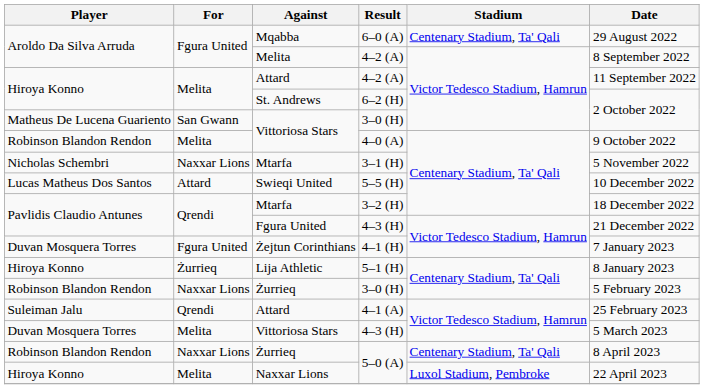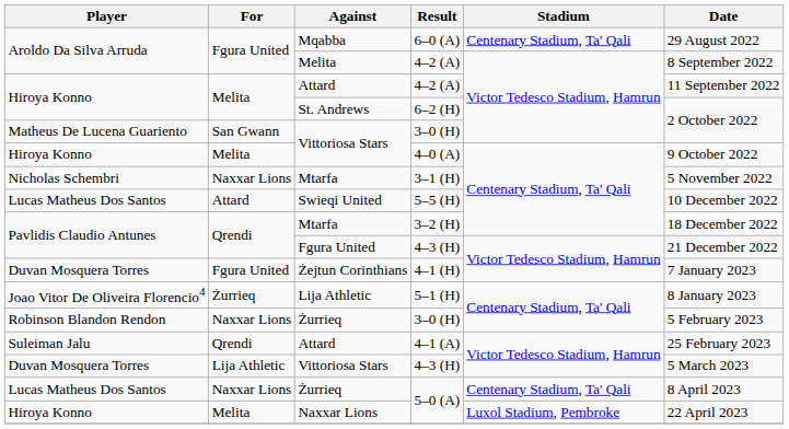 <table class="wikitable">
 <tr>
 <th>Player</th>
 <th>For</th>
 <th>Against</th>
 <th>Result</th>
 <th>Stadium</th>
 <th>Date</th>
 </tr>
 <tr>
 <td rowspan="2"> Aroldo Da Silva Arruda</td>
 <td rowspan="2">Fgura United</td>
 <td>Mqabba</td>
 <td>6–0 (A)</td>
 <td><a href='#'>Centenary Stadium</a>, <a href='#'>Ta' Qali</a></td>
 <td>29 August 2022</td>
 </tr>
 <tr>
 <td>Melita</td>
 <td>4–2 (A)</td>
 <td rowspan="4"><a href='#'>Victor Tedesco Stadium</a>, <a href='#'>Hamrun</a></td>
 <td>8 September 2022</td>
 </tr>
 <tr>
 <td rowspan="2"> Hiroya Konno</td>
 <td rowspan="2">Melita</td>
 <td>Attard</td>
 <td>4–2 (A)</td>
 <td>11 September 2022</td>
 </tr>
 <tr>
 <td>St. Andrews</td>
 <td>6–2 (H)</td>
 <td rowspan="2">2 October 2022</td>
 </tr>
 <tr>
 <td> Matheus De Lucena Guariento</td>
 <td>San Gwann</td>
 <td rowspan="2">Vittoriosa Stars</td>
 <td>3–0 (H)</td>
 </tr>
 <tr>
-<td> Robinson Blandon Rendon</td>
+<td> Hiroya Konno</td>
 <td>Melita</td>
 <td>4–0 (A)</td>
 <td rowspan="4"><a href='#'>Centenary Stadium</a>, <a href='#'>Ta' Qali</a></td>
 <td>9 October 2022</td>
 </tr>
 <tr>
 <td> Nicholas Schembri</td>
 <td>Naxxar Lions</td>
 <td>Mtarfa</td>
 <td>3–1 (H)</td>
 <td>5 November 2022</td>
 </tr>
 <tr>
 <td> Lucas Matheus Dos Santos</td>
 <td>Attard</td>
 <td>Swieqi United</td>
 <td>5–5 (H)</td>
 <td>10 December 2022</td>
 </tr>
 <tr>
 <td rowspan="2"> Pavlidis Claudio Antunes</td>
 <td rowspan="2">Qrendi</td>
 <td>Mtarfa</td>
 <td>3–2 (H)</td>
 <td>18 December 2022</td>
 </tr>
 <tr>
 <td>Fgura United</td>
 <td>4–3 (H)</td>
 <td rowspan="2"><a href='#'>Victor Tedesco Stadium</a>, <a href='#'>Hamrun</a></td>
 <td>21 December 2022</td>
 </tr>
 <tr>
 <td> Duvan Mosquera Torres</td>
 <td>Fgura United</td>
 <td>Żejtun Corinthians</td>
 <td>4–1 (H)</td>
 <td>7 January 2023</td>
 </tr>
 <tr>
-<td> Hiroya Konno</td>
+<td> Joao Vitor De Oliveira Florencio<sup>4</sup></td>
 <td>Żurrieq</td>
 <td>Lija Athletic</td>
 <td>5–1 (H)</td>
 <td rowspan="2"><a href='#'>Centenary Stadium</a>, <a href='#'>Ta' Qali</a></td>
 <td>8 January 2023</td>
 </tr>
 <tr>
 <td> Robinson Blandon Rendon</td>
 <td>Naxxar Lions</td>
 <td>Żurrieq</td>
 <td>3–0 (H)</td>
 <td>5 February 2023</td>
 </tr>
 <tr>
 <td> Suleiman Jalu</td>
 <td>Qrendi</td>
 <td>Attard</td>
 <td>4–1 (A)</td>
 <td rowspan="2"><a href='#'>Victor Tedesco Stadium</a>, <a href='#'>Hamrun</a></td>
 <td>25 February 2023</td>
 </tr>
 <tr>
 <td> Duvan Mosquera Torres</td>
-<td>Melita</td>
+<td>Lija Athletic</td>
 <td>Vittoriosa Stars</td>
 <td>4–3 (H)</td>
 <td>5 March 2023</td>
 </tr>
 <tr>
-<td> Robinson Blandon Rendon</td>
+<td> Lucas Matheus Dos Santos</td>
 <td>Naxxar Lions</td>
 <td>Żurrieq</td>
 <td rowspan="2">5–0 (A)</td>
 <td><a href='#'>Centenary Stadium</a>, <a href='#'>Ta' Qali</a></td>
 <td>8 April 2023</td>
 </tr>
 <tr>
 <td> Hiroya Konno</td>
 <td>Melita</td>
 <td>Naxxar Lions</td>
 <td><a href='#'>Luxol Stadium</a>, <a href='#'>Pembroke</a></td>
 <td>22 April 2023</td>
 </tr>
 <tr>
 </tr>
 </table>
